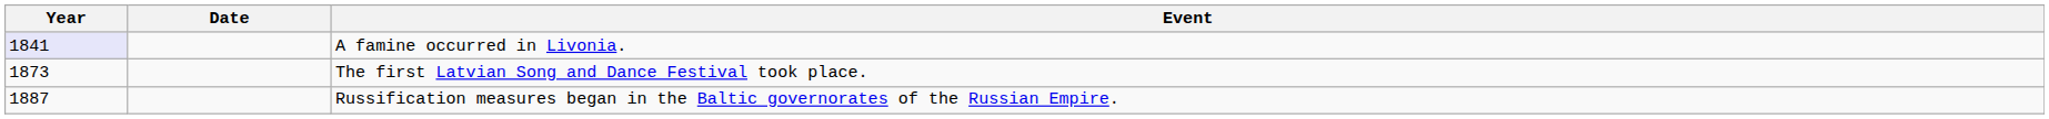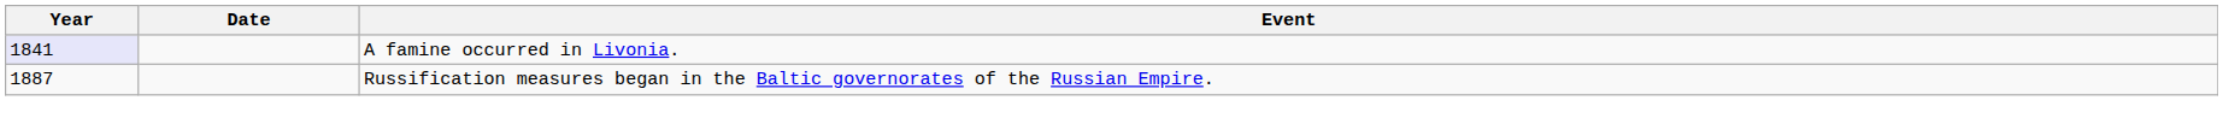 <table class="wikitable" width="100%">
 <tr>
 <th style="width:6%">Year</th>
 <th style="width:10%">Date</th>
 <th>Event</th>
 </tr>
 <tr>
 <td style="background: lavender;">1841</td>
 <td></td>
 <td>A famine occurred in <a href='#'>Livonia</a>.</td>
 </tr>
 <tr>
-<td>1873</td>
-<td></td>
-<td>The first <a href='#'>Latvian Song and Dance Festival</a> took place.</td>
-</tr>
-<tr>
 <td>1887</td>
 <td></td>
 <td>Russification measures began in the <a href='#'>Baltic governorates</a> of the <a href='#'>Russian Empire</a>.</td>
 </tr>
 </table>
